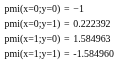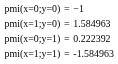 <table cellpadding="2">
 <tr>
 <td>pmi(x=0;y=0)</td>
 <td>=</td>
 <td>−1</td>
 </tr>
 <tr>
+<td>pmi(x=1;y=0)</td>
+<td>=</td>
+<td>1.584963</td>
+</tr>
+<tr>
 <td>pmi(x=0;y=1)</td>
 <td>=</td>
 <td>0.222392</td>
 </tr>
 <tr>
-<td>pmi(x=1;y=0)</td>
-<td>=</td>
-<td>1.584963</td>
-</tr>
-<tr>
 <td>pmi(x=1;y=1)</td>
 <td>=</td>
-<td>-1.584960</td>
+<td>-1.584963</td>
 </tr>
 <tr>
 </tr>
 </table>
